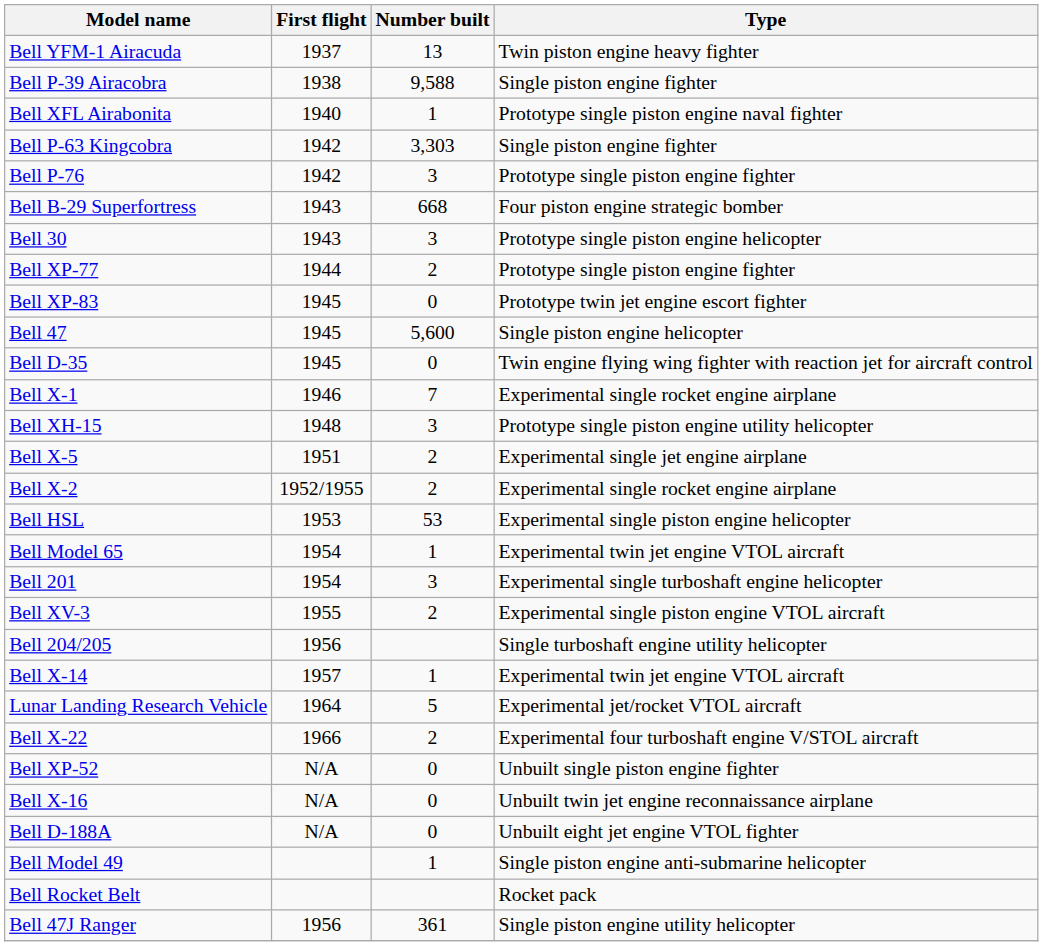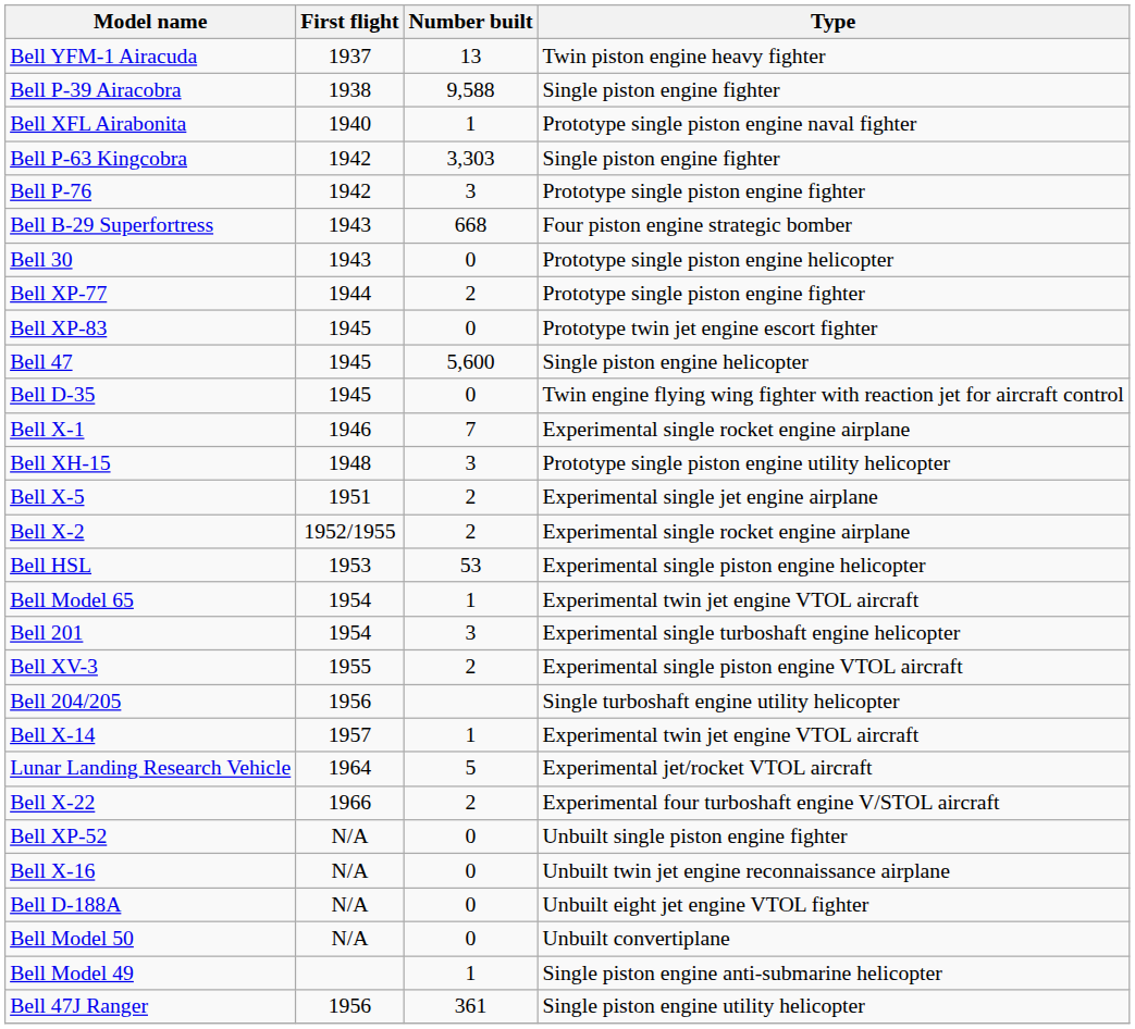 <table class="wikitable sortable">
 <tr>
 <th>Model name</th>
 <th>First flight</th>
 <th>Number built</th>
 <th>Type</th>
 </tr>
 <tr>
 <td align=left><a href='#'>Bell YFM-1 Airacuda</a></td>
 <td align=center>1937</td>
 <td align=center>13</td>
 <td align=left>Twin piston engine heavy fighter</td>
 </tr>
 <tr>
 <td align=left><a href='#'>Bell P-39 Airacobra</a></td>
 <td align=center>1938</td>
 <td align=center>9,588</td>
 <td align=left>Single piston engine fighter</td>
 </tr>
 <tr>
 <td align=left><a href='#'>Bell XFL Airabonita</a></td>
 <td align=center>1940</td>
 <td align=center>1</td>
 <td align=left>Prototype single piston engine naval fighter</td>
 </tr>
 <tr>
 <td align=left><a href='#'>Bell P-63 Kingcobra</a></td>
 <td align=center>1942</td>
 <td align=center>3,303</td>
 <td align=left>Single piston engine fighter</td>
 </tr>
 <tr>
 <td align=left><a href='#'>Bell P-76</a></td>
 <td align=center>1942</td>
 <td align=center>3</td>
 <td align=left>Prototype single piston engine fighter</td>
 </tr>
 <tr>
 <td align=left><a href='#'>Bell B-29 Superfortress</a></td>
 <td align=center>1943</td>
 <td align=center>668</td>
 <td align=left>Four piston engine strategic bomber</td>
 </tr>
 <tr>
 <td align=left><a href='#'>Bell 30</a></td>
 <td align=center>1943</td>
-<td align=center>3</td>
+<td align=center>0</td>
 <td align=left>Prototype single piston engine helicopter</td>
 </tr>
 <tr>
 <td align=left><a href='#'>Bell XP-77</a></td>
 <td align=center>1944</td>
 <td align=center>2</td>
 <td align=left>Prototype single piston engine fighter</td>
 </tr>
 <tr>
 <td align=left><a href='#'>Bell XP-83</a></td>
 <td align=center>1945</td>
 <td align=center>0</td>
 <td align=left>Prototype twin jet engine escort fighter</td>
 </tr>
 <tr>
 <td align=left><a href='#'>Bell 47</a></td>
 <td align=center>1945</td>
 <td align=center>5,600</td>
 <td align=left>Single piston engine helicopter</td>
 </tr>
 <tr>
 <td align=left><a href='#'>Bell D-35</a></td>
 <td align=center>1945</td>
 <td align=center>0</td>
 <td align=left>Twin engine flying wing fighter with reaction jet for aircraft control</td>
 </tr>
 <tr>
 <td align=left><a href='#'>Bell X-1</a></td>
 <td align=center>1946</td>
 <td align=center>7</td>
 <td align=left>Experimental single rocket engine airplane</td>
 </tr>
 <tr>
 <td align=left><a href='#'>Bell XH-15</a></td>
 <td align=center>1948</td>
 <td align=center>3</td>
 <td align=left>Prototype single piston engine utility helicopter</td>
 </tr>
 <tr>
 <td align=left><a href='#'>Bell X-5</a></td>
 <td align=center>1951</td>
 <td align=center>2</td>
 <td align=left>Experimental single jet engine airplane</td>
 </tr>
 <tr>
 <td align=left><a href='#'>Bell X-2</a></td>
 <td align=center>1952/1955</td>
 <td align=center>2</td>
 <td align=left>Experimental single rocket engine airplane</td>
 </tr>
 <tr>
 <td align=left><a href='#'>Bell HSL</a></td>
 <td align=center>1953</td>
 <td align=center>53</td>
 <td align=left>Experimental single piston engine helicopter</td>
 </tr>
 <tr>
 <td align=left><a href='#'>Bell Model 65</a></td>
 <td align=center>1954</td>
 <td align=center>1</td>
 <td align=left>Experimental twin jet engine VTOL aircraft</td>
 </tr>
 <tr>
 <td align=left><a href='#'>Bell 201</a></td>
 <td align=center>1954</td>
 <td align=center>3</td>
 <td align=left>Experimental single turboshaft engine helicopter</td>
 </tr>
 <tr>
 <td align=left><a href='#'>Bell XV-3</a></td>
 <td align=center>1955</td>
 <td align=center>2</td>
 <td align=left>Experimental single piston engine VTOL aircraft</td>
 </tr>
 <tr>
 <td align=left><a href='#'>Bell 204/205</a></td>
 <td align=center>1956</td>
 <td align=center></td>
 <td align=left>Single turboshaft engine utility helicopter</td>
 </tr>
 <tr>
 <td align=left><a href='#'>Bell X-14</a></td>
 <td align=center>1957</td>
 <td align=center>1</td>
 <td align=left>Experimental twin jet engine VTOL aircraft</td>
 </tr>
 <tr>
 <td align=left><a href='#'>Lunar Landing Research Vehicle</a></td>
 <td align=center>1964</td>
 <td align=center>5</td>
 <td align=left>Experimental jet/rocket VTOL aircraft</td>
 </tr>
 <tr>
 <td align=left><a href='#'>Bell X-22</a></td>
 <td align=center>1966</td>
 <td align=center>2</td>
 <td align=left>Experimental four turboshaft engine V/STOL aircraft</td>
 </tr>
 <tr>
 <td align=left><a href='#'>Bell XP-52</a></td>
 <td align=center>N/A</td>
 <td align=center>0</td>
 <td align=left>Unbuilt single piston engine fighter</td>
 </tr>
 <tr>
 <td align=left><a href='#'>Bell X-16</a></td>
 <td align=center>N/A</td>
 <td align=center>0</td>
 <td align=left>Unbuilt twin jet engine reconnaissance airplane</td>
 </tr>
 <tr>
 <td align=left><a href='#'>Bell D-188A</a></td>
 <td align=center>N/A</td>
 <td align=center>0</td>
 <td align=left>Unbuilt eight jet engine VTOL fighter</td>
 </tr>
 <tr>
+<td align=left><a href='#'>Bell Model 50</a></td>
+<td align=center>N/A</td>
+<td align=center>0</td>
+<td align=left>Unbuilt convertiplane</td>
+</tr>
+<tr>
 <td align=left><a href='#'>Bell Model 49</a></td>
 <td align=center></td>
 <td align=center>1</td>
 <td align=left>Single piston engine anti-submarine helicopter</td>
-</tr>
-<tr>
-<td align=left><a href='#'>Bell Rocket Belt</a></td>
-<td align=center></td>
-<td align=center></td>
-<td align=left>Rocket pack</td>
 </tr>
 <tr>
 <td align=left><a href='#'>Bell 47J Ranger</a></td>
 <td align=center>1956</td>
 <td align=center>361</td>
 <td align=left>Single piston engine utility helicopter</td>
 </tr>
 <tr>
 </tr>
 </table>
